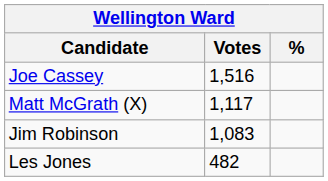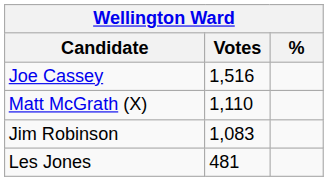 <table class="wikitable">
 <tr>
 <th colspan="3"><a href='#'>Wellington Ward</a></th>
 </tr>
 <tr>
 <th style="width: 170px">Candidate</th>
 <th style="width: 50px">Votes</th>
 <th style="width: 40px">%</th>
 </tr>
 <tr>
 <td><a href='#'>Joe Cassey</a></td>
 <td>1,516</td>
 <td></td>
 </tr>
 <tr>
 <td><a href='#'>Matt McGrath</a> (X)</td>
-<td>1,117</td>
+<td>1,110</td>
 <td></td>
 </tr>
 <tr>
 <td>Jim Robinson</td>
 <td>1,083</td>
 <td></td>
 </tr>
 <tr>
 <td>Les Jones</td>
-<td>482</td>
+<td>481</td>
 <td></td>
 </tr>
 </table>
